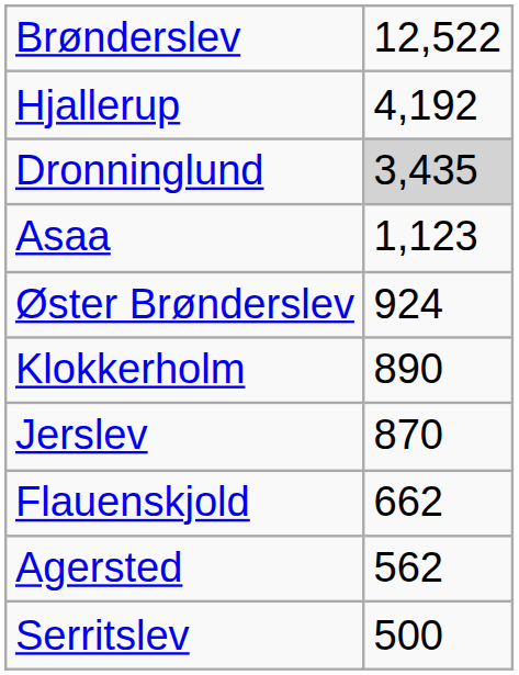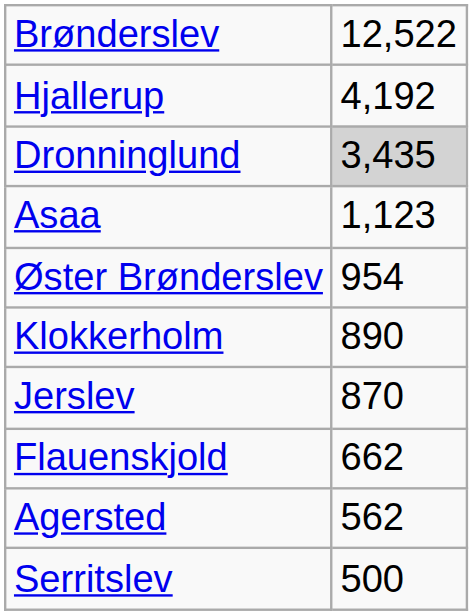 <table class="wikitable" style="margin-right:1em">
 <tr>
 <td><a href='#'>Brønderslev</a></td>
 <td>12,522</td>
 </tr>
 <tr>
 <td><a href='#'>Hjallerup</a></td>
 <td>4,192</td>
 </tr>
 <tr>
 <td><a href='#'>Dronninglund</a></td>
 <td style="background: lightgrey;">3,435</td>
 </tr>
 <tr>
 <td><a href='#'>Asaa</a></td>
 <td>1,123</td>
 </tr>
 <tr>
 <td><a href='#'>Øster Brønderslev</a></td>
-<td>924</td>
+<td>954</td>
 </tr>
 <tr>
 <td><a href='#'>Klokkerholm</a></td>
 <td>890</td>
 </tr>
 <tr>
 <td><a href='#'>Jerslev</a></td>
 <td>870</td>
 </tr>
 <tr>
 <td><a href='#'>Flauenskjold</a></td>
 <td>662</td>
 </tr>
 <tr>
 <td><a href='#'>Agersted</a></td>
 <td>562</td>
 </tr>
 <tr>
 <td><a href='#'>Serritslev</a></td>
 <td>500</td>
 </tr>
 </table>
